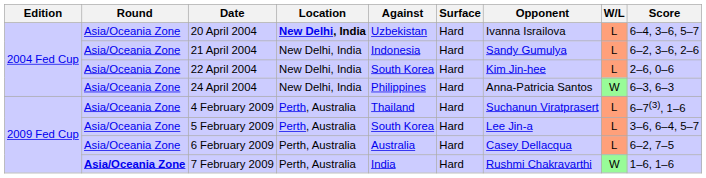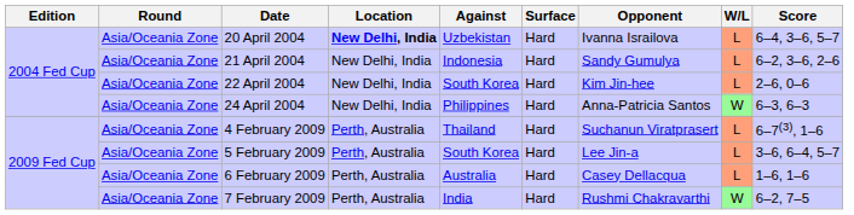 <table class=wikitable style=font-size:97%>
 <tr>
 <th>Edition</th>
 <th>Round</th>
 <th>Date</th>
 <th>Location</th>
 <th>Against</th>
 <th>Surface</th>
 <th>Opponent</th>
 <th>W/L</th>
 <th>Score</th>
 </tr>
 <tr style="background:#ccf;">
 <td rowspan="4"><a href='#'>2004 Fed Cup</a></td>
 <td><a href='#'>Asia/Oceania Zone</a></td>
 <td>20 April 2004</td>
 <td><strong><a href='#'>New Delhi</a>, India</strong></td>
 <td> <a href='#'>Uzbekistan</a></td>
 <td>Hard</td>
 <td>Ivanna Israilova</td>
 <td style="text-align:center; background:#ffa07a;">L</td>
 <td>6–4, 3–6, 5–7</td>
 </tr>
 <tr style="background:#ccf;">
 <td><a href='#'>Asia/Oceania Zone</a></td>
 <td>21 April 2004</td>
 <td>New Delhi, India</td>
 <td> <a href='#'>Indonesia</a></td>
 <td>Hard</td>
 <td><a href='#'>Sandy Gumulya</a></td>
 <td style="text-align:center; background:#ffa07a;">L</td>
 <td>6–2, 3–6, 2–6</td>
 </tr>
 <tr style="background:#ccf;">
 <td><a href='#'>Asia/Oceania Zone</a></td>
 <td>22 April 2004</td>
 <td>New Delhi, India</td>
 <td> <a href='#'>South Korea</a></td>
 <td>Hard</td>
 <td><a href='#'>Kim Jin-hee</a></td>
 <td style="text-align:center; background:#ffa07a;">L</td>
 <td>2–6, 0–6</td>
 </tr>
 <tr style="background:#ccf;">
 <td><a href='#'>Asia/Oceania Zone</a></td>
 <td>24 April 2004</td>
 <td>New Delhi, India</td>
 <td> <a href='#'>Philippines</a></td>
 <td>Hard</td>
 <td>Anna-Patricia Santos</td>
 <td style="text-align:center; background:#98fb98;">W</td>
 <td>6–3, 6–3</td>
 </tr>
 <tr style="background:#ccf;">
 <td rowspan="4"><a href='#'>2009 Fed Cup</a></td>
 <td><a href='#'>Asia/Oceania Zone</a></td>
 <td>4 February 2009</td>
 <td><a href='#'>Perth</a>, Australia</td>
 <td> <a href='#'>Thailand</a></td>
 <td>Hard</td>
 <td><a href='#'>Suchanun Viratprasert</a></td>
 <td style="text-align:center; background:#ffa07a;">L</td>
 <td>6–7<sup>(3)</sup>, 1–6</td>
 </tr>
 <tr style="background:#ccf;">
 <td><a href='#'>Asia/Oceania Zone</a></td>
 <td>5 February 2009</td>
 <td><a href='#'>Perth</a>, Australia</td>
 <td> <a href='#'>South Korea</a></td>
 <td>Hard</td>
 <td><a href='#'>Lee Jin-a</a></td>
 <td style="text-align:center; background:#ffa07a;">L</td>
 <td>3–6, 6–4, 5–7</td>
 </tr>
 <tr style="background:#ccf;">
 <td><a href='#'>Asia/Oceania Zone</a></td>
 <td>6 February 2009</td>
 <td>Perth, Australia</td>
 <td> <a href='#'>Australia</a></td>
 <td>Hard</td>
 <td><a href='#'>Casey Dellacqua</a></td>
 <td style="text-align:center; background:#ffa07a;">L</td>
-<td>6–2, 7–5</td>
+<td>1–6, 1–6</td>
 </tr>
 <tr style="background:#ccf;">
-<td><strong><a href='#'>Asia/Oceania Zone</a></strong></td>
+<td><a href='#'>Asia/Oceania Zone</a></td>
 <td>7 February 2009</td>
 <td>Perth, Australia</td>
 <td> <a href='#'>India</a></td>
 <td>Hard</td>
 <td><a href='#'>Rushmi Chakravarthi</a></td>
 <td style="text-align:center; background:#98fb98;">W</td>
-<td>1–6, 1–6</td>
+<td>6–2, 7–5</td>
 </tr>
 </table>
